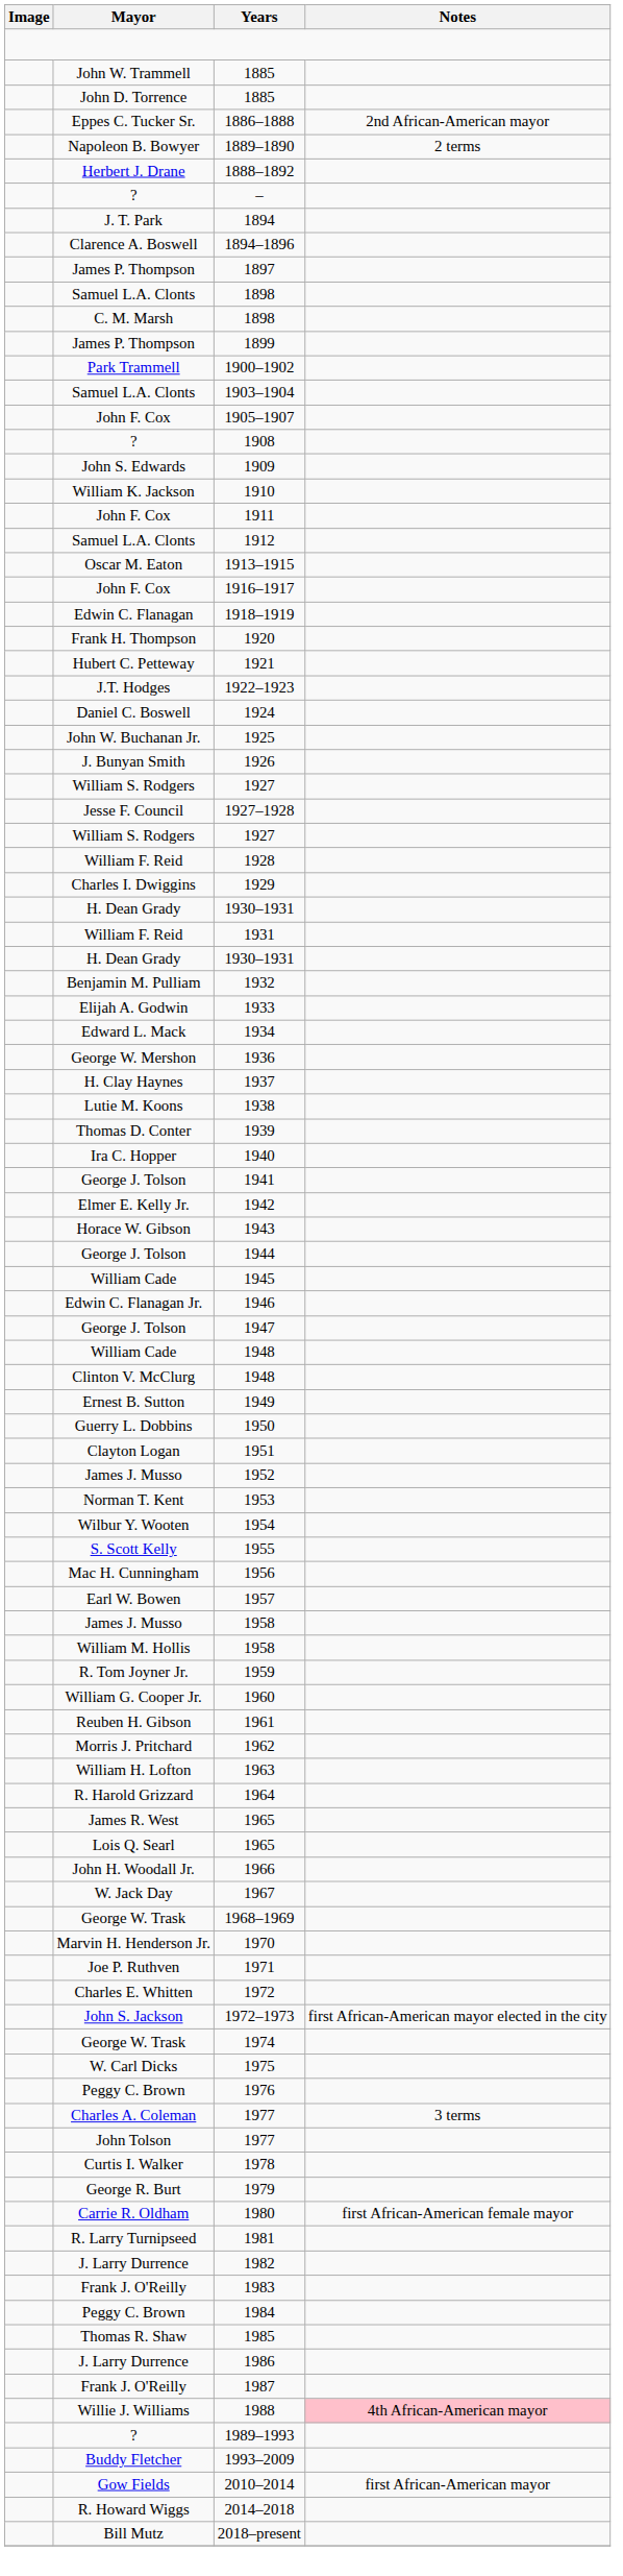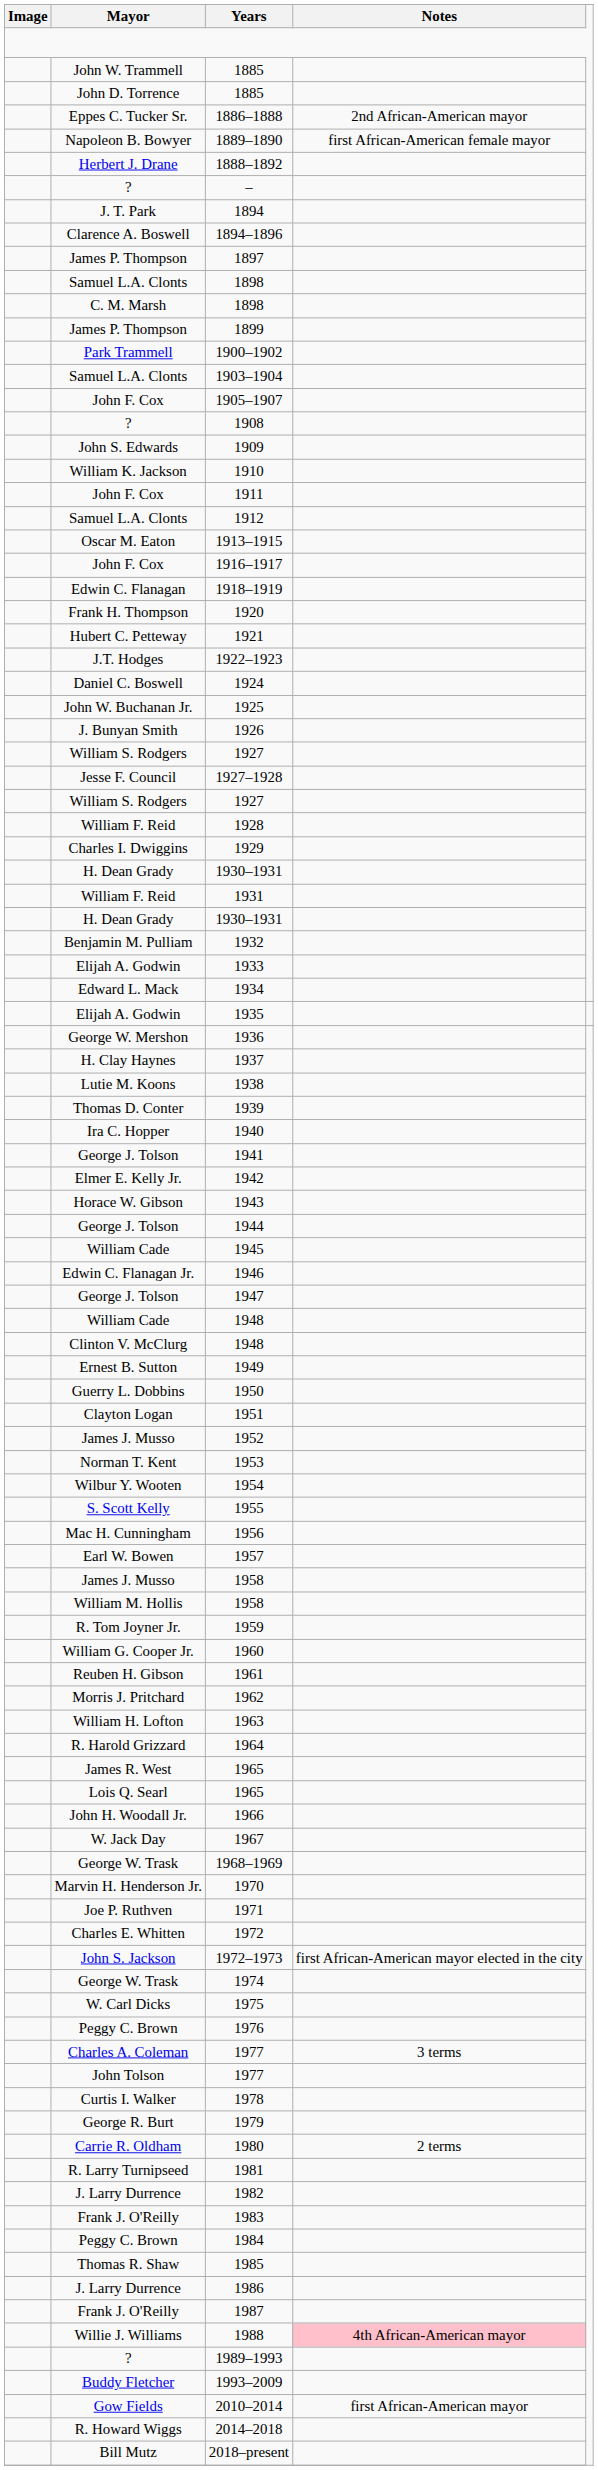 <table class="wikitable" style="text-align:center">
 <tr>
 <th>Image</th>
 <th>Mayor</th>
 <th>Years</th>
 <th>Notes</th>
 </tr>
 <tr style="height:2em">
 </tr>
 <tr>
 <td></td>
 <td>John W. Trammell</td>
 <td>1885</td>
 <td></td>
 </tr>
 <tr>
 <td></td>
 <td>John D. Torrence</td>
 <td>1885</td>
 <td></td>
 </tr>
 <tr>
 <td></td>
 <td>Eppes C. Tucker Sr.</td>
 <td>1886–1888</td>
 <td>2nd African-American mayor</td>
 </tr>
 <tr>
 <td></td>
 <td>Napoleon B. Bowyer</td>
 <td>1889–1890</td>
-<td>2 terms</td>
+<td>first African-American female mayor</td>
 </tr>
 <tr>
 <td></td>
 <td><a href='#'>Herbert J. Drane</a></td>
 <td>1888–1892</td>
 <td></td>
 </tr>
 <tr>
 <td></td>
 <td>?</td>
 <td>–</td>
 <td></td>
 </tr>
 <tr>
 <td></td>
 <td>J. T. Park</td>
 <td>1894</td>
 <td></td>
 </tr>
 <tr>
 <td></td>
 <td>Clarence A. Boswell</td>
 <td>1894–1896</td>
 <td></td>
 </tr>
 <tr>
 <td></td>
 <td>James P. Thompson</td>
 <td>1897</td>
 <td></td>
 </tr>
 <tr>
 <td></td>
 <td>Samuel L.A. Clonts</td>
 <td>1898</td>
 <td></td>
 </tr>
 <tr>
 <td></td>
 <td>C. M. Marsh</td>
 <td>1898</td>
 <td></td>
 </tr>
 <tr>
 <td></td>
 <td>James P. Thompson</td>
 <td>1899</td>
 <td></td>
 </tr>
 <tr>
 <td></td>
 <td><a href='#'>Park Trammell</a></td>
 <td>1900–1902</td>
 <td></td>
 </tr>
 <tr>
 <td></td>
 <td>Samuel L.A. Clonts</td>
 <td>1903–1904</td>
 <td></td>
 </tr>
 <tr>
 <td></td>
 <td>John F. Cox</td>
 <td>1905–1907</td>
 <td></td>
 </tr>
 <tr>
 <td></td>
 <td>?</td>
 <td>1908</td>
 <td></td>
 </tr>
 <tr>
 <td></td>
 <td>John S. Edwards</td>
 <td>1909</td>
 <td></td>
 </tr>
 <tr>
 <td></td>
 <td>William K. Jackson</td>
 <td>1910</td>
 <td></td>
 </tr>
 <tr>
 <td></td>
 <td>John F. Cox</td>
 <td>1911</td>
 <td></td>
 </tr>
 <tr>
 <td></td>
 <td>Samuel L.A. Clonts</td>
 <td>1912</td>
 <td></td>
 </tr>
 <tr>
 <td></td>
 <td>Oscar M. Eaton</td>
 <td>1913–1915</td>
 <td></td>
 </tr>
 <tr>
 <td></td>
 <td>John F. Cox</td>
 <td>1916–1917</td>
 <td></td>
 </tr>
 <tr>
 <td></td>
 <td>Edwin C. Flanagan</td>
 <td>1918–1919</td>
 <td></td>
 </tr>
 <tr>
 <td></td>
 <td>Frank H. Thompson</td>
 <td>1920</td>
 <td></td>
 </tr>
 <tr>
 <td></td>
 <td>Hubert C. Petteway</td>
 <td>1921</td>
 <td></td>
 </tr>
 <tr>
 <td></td>
 <td>J.T. Hodges</td>
 <td>1922–1923</td>
 <td></td>
 </tr>
 <tr>
 <td></td>
 <td>Daniel C. Boswell</td>
 <td>1924</td>
 <td></td>
 </tr>
 <tr>
 <td></td>
 <td>John W. Buchanan Jr.</td>
 <td>1925</td>
 <td></td>
 </tr>
 <tr>
 <td></td>
 <td>J. Bunyan Smith</td>
 <td>1926</td>
 <td></td>
 </tr>
 <tr>
 <td></td>
 <td>William S. Rodgers</td>
 <td>1927</td>
 <td></td>
 </tr>
 <tr>
 <td></td>
 <td>Jesse F. Council</td>
 <td>1927–1928</td>
 <td></td>
 </tr>
 <tr>
 <td></td>
 <td>William S. Rodgers</td>
 <td>1927</td>
 <td></td>
 </tr>
 <tr>
 <td></td>
 <td>William F. Reid</td>
 <td>1928</td>
 <td></td>
 </tr>
 <tr>
 <td></td>
 <td>Charles I. Dwiggins</td>
 <td>1929</td>
 <td></td>
 </tr>
 <tr>
 <td></td>
 <td>H. Dean Grady</td>
 <td>1930–1931</td>
 <td></td>
 </tr>
 <tr>
 <td></td>
 <td>William F. Reid</td>
 <td>1931</td>
 <td></td>
 </tr>
 <tr>
 <td></td>
 <td>H. Dean Grady</td>
 <td>1930–1931</td>
 <td></td>
 </tr>
 <tr>
 <td></td>
 <td>Benjamin M. Pulliam</td>
 <td>1932</td>
 <td></td>
 </tr>
 <tr>
 <td></td>
 <td>Elijah A. Godwin</td>
 <td>1933</td>
 <td></td>
 </tr>
 <tr>
 <td></td>
 <td>Edward L. Mack</td>
 <td>1934</td>
+<td></td>
+</tr>
+<tr>
+<td></td>
+<td>Elijah A. Godwin</td>
+<td>1935</td>
+<td></td>
 <td></td>
 </tr>
 <tr>
 <td></td>
 <td>George W. Mershon</td>
 <td>1936</td>
 <td></td>
 </tr>
 <tr>
 <td></td>
 <td>H. Clay Haynes</td>
 <td>1937</td>
 <td></td>
 </tr>
 <tr>
 <td></td>
 <td>Lutie M. Koons</td>
 <td>1938</td>
 <td></td>
 </tr>
 <tr>
 <td></td>
 <td>Thomas D. Conter</td>
 <td>1939</td>
 <td></td>
 </tr>
 <tr>
 <td></td>
 <td>Ira C. Hopper</td>
 <td>1940</td>
 <td></td>
 </tr>
 <tr>
 <td></td>
 <td>George J. Tolson</td>
 <td>1941</td>
 <td></td>
 </tr>
 <tr>
 <td></td>
 <td>Elmer E. Kelly Jr.</td>
 <td>1942</td>
 <td></td>
 </tr>
 <tr>
 <td></td>
 <td>Horace W. Gibson</td>
 <td>1943</td>
 <td></td>
 </tr>
 <tr>
 <td></td>
 <td>George J. Tolson</td>
 <td>1944</td>
 <td></td>
 </tr>
 <tr>
 <td></td>
 <td>William Cade</td>
 <td>1945</td>
 <td></td>
 </tr>
 <tr>
 <td></td>
 <td>Edwin C. Flanagan Jr.</td>
 <td>1946</td>
 <td></td>
 </tr>
 <tr>
 <td></td>
 <td>George J. Tolson</td>
 <td>1947</td>
 <td></td>
 </tr>
 <tr>
 <td></td>
 <td>William Cade</td>
 <td>1948</td>
 <td></td>
 </tr>
 <tr>
 <td></td>
 <td>Clinton V. McClurg</td>
 <td>1948</td>
 <td></td>
 </tr>
 <tr>
 <td></td>
 <td>Ernest B. Sutton</td>
 <td>1949</td>
 <td></td>
 </tr>
 <tr>
 <td></td>
 <td>Guerry L. Dobbins</td>
 <td>1950</td>
 <td></td>
 </tr>
 <tr>
 <td></td>
 <td>Clayton Logan</td>
 <td>1951</td>
 <td></td>
 </tr>
 <tr>
 <td></td>
 <td>James J. Musso</td>
 <td>1952</td>
 <td></td>
 </tr>
 <tr>
 <td></td>
 <td>Norman T. Kent</td>
 <td>1953</td>
 <td></td>
 </tr>
 <tr>
 <td></td>
 <td>Wilbur Y. Wooten</td>
 <td>1954</td>
 <td></td>
 </tr>
 <tr>
 <td></td>
 <td><a href='#'>S. Scott Kelly</a></td>
 <td>1955</td>
 <td></td>
 </tr>
 <tr>
 <td></td>
 <td>Mac H. Cunningham</td>
 <td>1956</td>
 <td></td>
 </tr>
 <tr>
 <td></td>
 <td>Earl W. Bowen</td>
 <td>1957</td>
 <td></td>
 </tr>
 <tr>
 <td></td>
 <td>James J. Musso</td>
 <td>1958</td>
 <td></td>
 </tr>
 <tr>
 <td></td>
 <td>William M. Hollis</td>
 <td>1958</td>
 <td></td>
 </tr>
 <tr>
 <td></td>
 <td>R. Tom Joyner Jr.</td>
 <td>1959</td>
 <td></td>
 </tr>
 <tr>
 <td></td>
 <td>William G. Cooper Jr.</td>
 <td>1960</td>
 <td></td>
 </tr>
 <tr>
 <td></td>
 <td>Reuben H. Gibson</td>
 <td>1961</td>
 <td></td>
 </tr>
 <tr>
 <td></td>
 <td>Morris J. Pritchard</td>
 <td>1962</td>
 <td></td>
 </tr>
 <tr>
 <td></td>
 <td>William H. Lofton</td>
 <td>1963</td>
 <td></td>
 </tr>
 <tr>
 <td></td>
 <td>R. Harold Grizzard</td>
 <td>1964</td>
 <td></td>
 </tr>
 <tr>
 <td></td>
 <td>James R. West</td>
 <td>1965</td>
 <td></td>
 </tr>
 <tr>
 <td></td>
 <td>Lois Q. Searl</td>
 <td>1965</td>
 <td></td>
 </tr>
 <tr>
 <td></td>
 <td>John H. Woodall Jr.</td>
 <td>1966</td>
 <td></td>
 </tr>
 <tr>
 <td></td>
 <td>W. Jack Day</td>
 <td>1967</td>
 <td></td>
 </tr>
 <tr>
 <td></td>
 <td>George W. Trask</td>
 <td>1968–1969</td>
 <td></td>
 </tr>
 <tr>
 <td></td>
 <td>Marvin H. Henderson Jr.</td>
 <td>1970</td>
 <td></td>
 </tr>
 <tr>
 <td></td>
 <td>Joe P. Ruthven</td>
 <td>1971</td>
 <td></td>
 </tr>
 <tr>
 <td></td>
 <td>Charles E. Whitten</td>
 <td>1972</td>
 <td></td>
 </tr>
 <tr>
 <td></td>
 <td><a href='#'>John S. Jackson</a></td>
 <td>1972–1973</td>
 <td>first African-American mayor elected in the city</td>
 </tr>
 <tr>
 <td></td>
 <td>George W. Trask</td>
 <td>1974</td>
 <td></td>
 </tr>
 <tr>
 <td></td>
 <td>W. Carl Dicks</td>
 <td>1975</td>
 <td></td>
 </tr>
 <tr>
 <td></td>
 <td>Peggy C. Brown</td>
 <td>1976</td>
 <td></td>
 </tr>
 <tr>
 <td></td>
 <td><a href='#'>Charles A. Coleman</a></td>
 <td>1977</td>
 <td>3 terms</td>
 </tr>
 <tr>
 <td></td>
 <td>John Tolson</td>
 <td>1977</td>
 <td></td>
 </tr>
 <tr>
 <td></td>
 <td>Curtis I. Walker</td>
 <td>1978</td>
 <td></td>
 </tr>
 <tr>
 <td></td>
 <td>George R. Burt</td>
 <td>1979</td>
 <td></td>
 </tr>
 <tr>
 <td></td>
 <td><a href='#'>Carrie R. Oldham</a></td>
 <td>1980</td>
-<td>first African-American female mayor</td>
+<td>2 terms</td>
 </tr>
 <tr>
 <td></td>
 <td>R. Larry Turnipseed</td>
 <td>1981</td>
 <td></td>
 </tr>
 <tr>
 <td></td>
 <td>J. Larry Durrence</td>
 <td>1982</td>
 <td></td>
 </tr>
 <tr>
 <td></td>
 <td>Frank J. O'Reilly</td>
 <td>1983</td>
 <td></td>
 </tr>
 <tr>
 <td></td>
 <td>Peggy C. Brown</td>
 <td>1984</td>
 <td></td>
 </tr>
 <tr>
 <td></td>
 <td>Thomas R. Shaw</td>
 <td>1985</td>
 <td></td>
 </tr>
 <tr>
 <td></td>
 <td>J. Larry Durrence</td>
 <td>1986</td>
 <td></td>
 </tr>
 <tr>
 <td></td>
 <td>Frank J. O'Reilly</td>
 <td>1987</td>
 <td></td>
 </tr>
 <tr>
 <td></td>
 <td>Willie J. Williams</td>
 <td>1988</td>
 <td style="background: pink;">4th African-American mayor</td>
 </tr>
 <tr>
 <td></td>
 <td>?</td>
 <td>1989–1993</td>
 <td></td>
 </tr>
 <tr>
 <td></td>
 <td><a href='#'>Buddy Fletcher</a></td>
 <td>1993–2009</td>
 <td></td>
 </tr>
 <tr>
 <td></td>
 <td><a href='#'>Gow Fields</a></td>
 <td>2010–2014</td>
 <td>first African-American mayor</td>
 </tr>
 <tr>
 <td></td>
 <td>R. Howard Wiggs</td>
 <td>2014–2018</td>
 <td></td>
 </tr>
 <tr>
 <td></td>
 <td>Bill Mutz</td>
 <td>2018–present</td>
 <td></td>
 </tr>
 <tr>
 </tr>
 </table>
